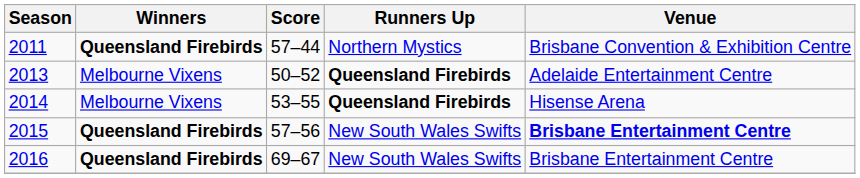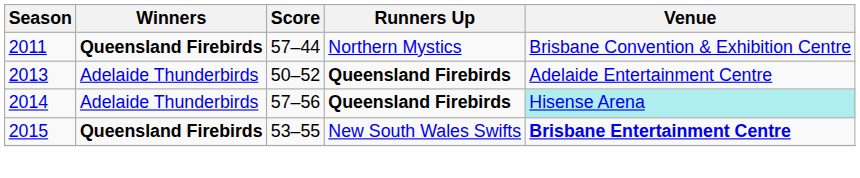 <table class="wikitable collapsible">
 <tr>
 <th>Season</th>
 <th>Winners</th>
 <th>Score</th>
 <th>Runners Up</th>
 <th>Venue</th>
 </tr>
 <tr>
 <td><a href='#'>2011</a></td>
 <td><strong>Queensland Firebirds</strong></td>
 <td>57–44</td>
 <td><a href='#'>Northern Mystics</a></td>
 <td><a href='#'>Brisbane Convention & Exhibition Centre</a></td>
 </tr>
 <tr>
 <td><a href='#'>2013</a></td>
-<td><a href='#'>Melbourne Vixens</a></td>
+<td><a href='#'>Adelaide Thunderbirds</a></td>
 <td>50–52</td>
 <td><strong>Queensland Firebirds</strong></td>
 <td><a href='#'>Adelaide Entertainment Centre</a></td>
 </tr>
 <tr>
 <td><a href='#'>2014</a></td>
-<td><a href='#'>Melbourne Vixens</a></td>
-<td>53–55</td>
+<td><a href='#'>Adelaide Thunderbirds</a></td>
+<td>57–56</td>
 <td><strong>Queensland Firebirds</strong></td>
-<td><a href='#'>Hisense Arena</a></td>
+<td style="background: paleturquoise;"><a href='#'>Hisense Arena</a></td>
 </tr>
 <tr>
 <td><a href='#'>2015</a></td>
 <td><strong>Queensland Firebirds</strong></td>
-<td>57–56</td>
+<td>53–55</td>
 <td><a href='#'>New South Wales Swifts</a></td>
 <td><strong><a href='#'>Brisbane Entertainment Centre</a></strong></td>
 </tr>
 <tr>
-<td><a href='#'>2016</a></td>
-<td><strong>Queensland Firebirds</strong></td>
-<td>69–67</td>
-<td><a href='#'>New South Wales Swifts</a></td>
-<td><a href='#'>Brisbane Entertainment Centre</a></td>
-</tr>
-<tr>
 </tr>
 </table>
